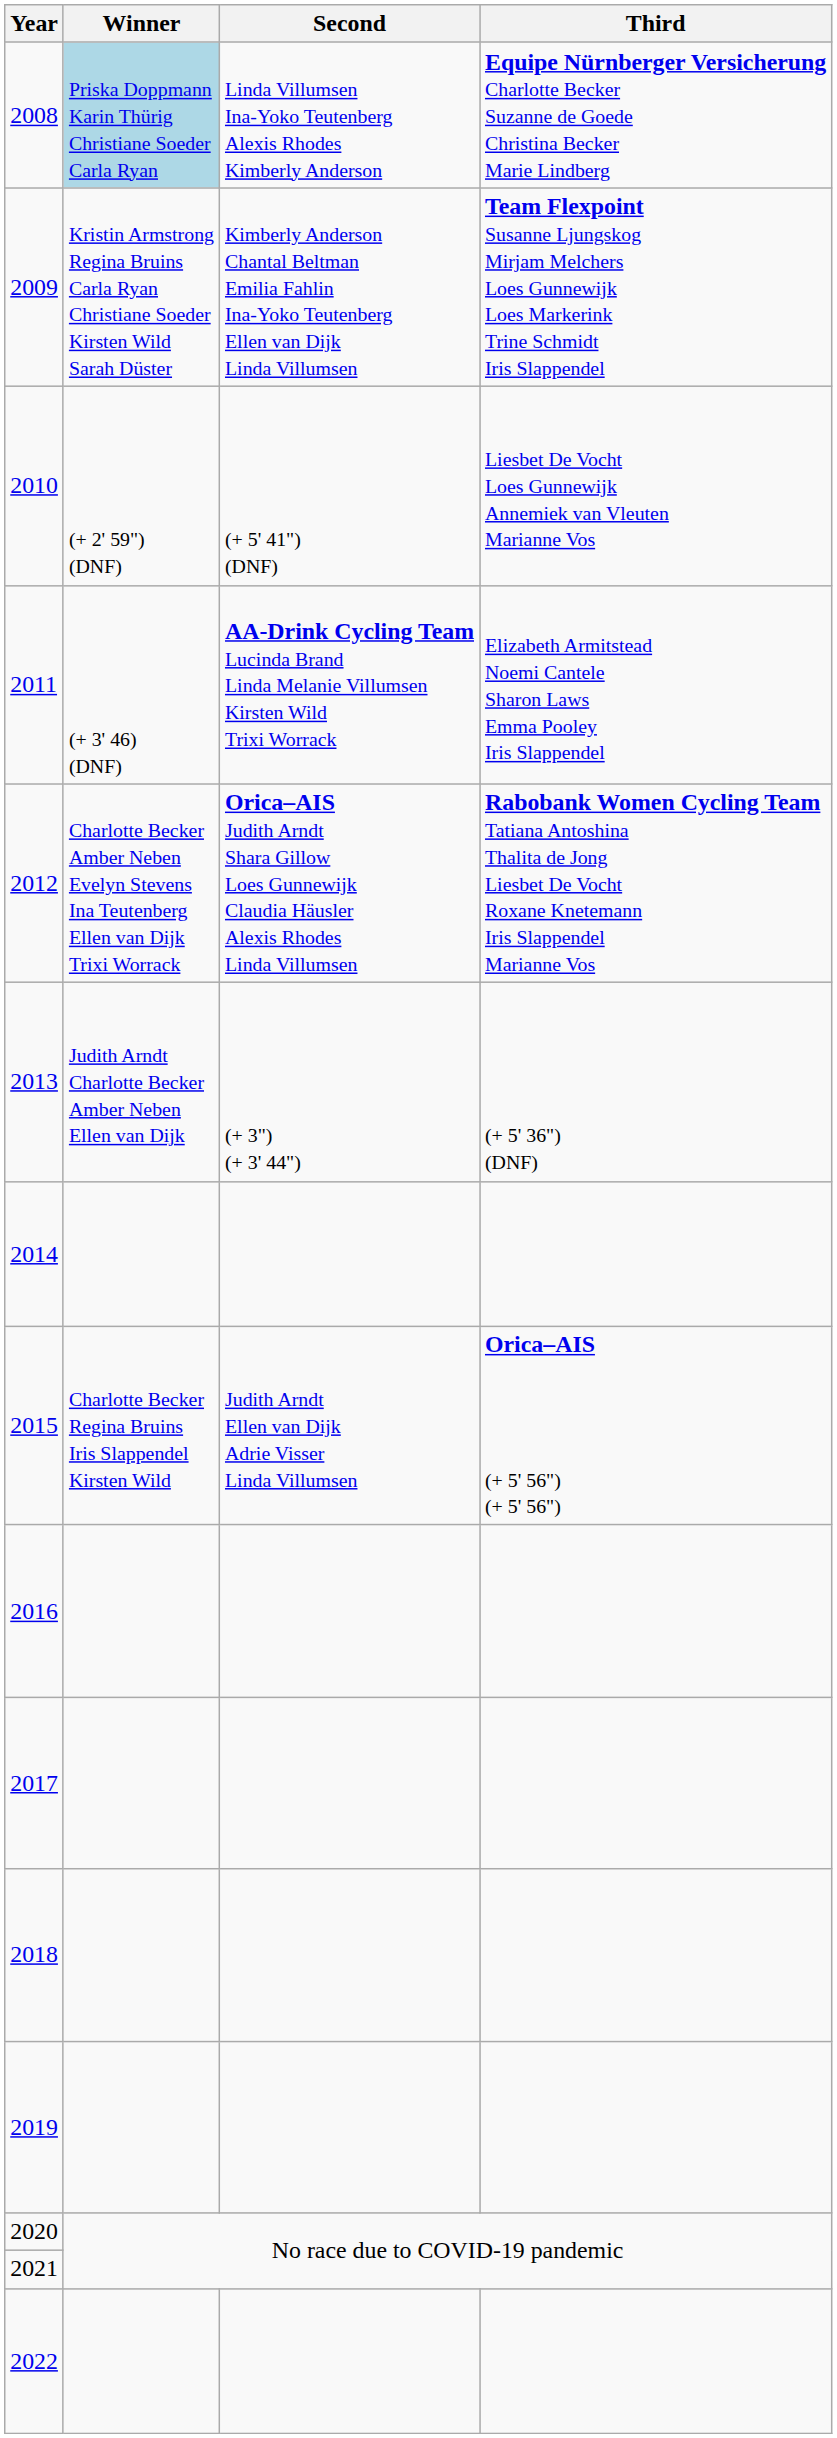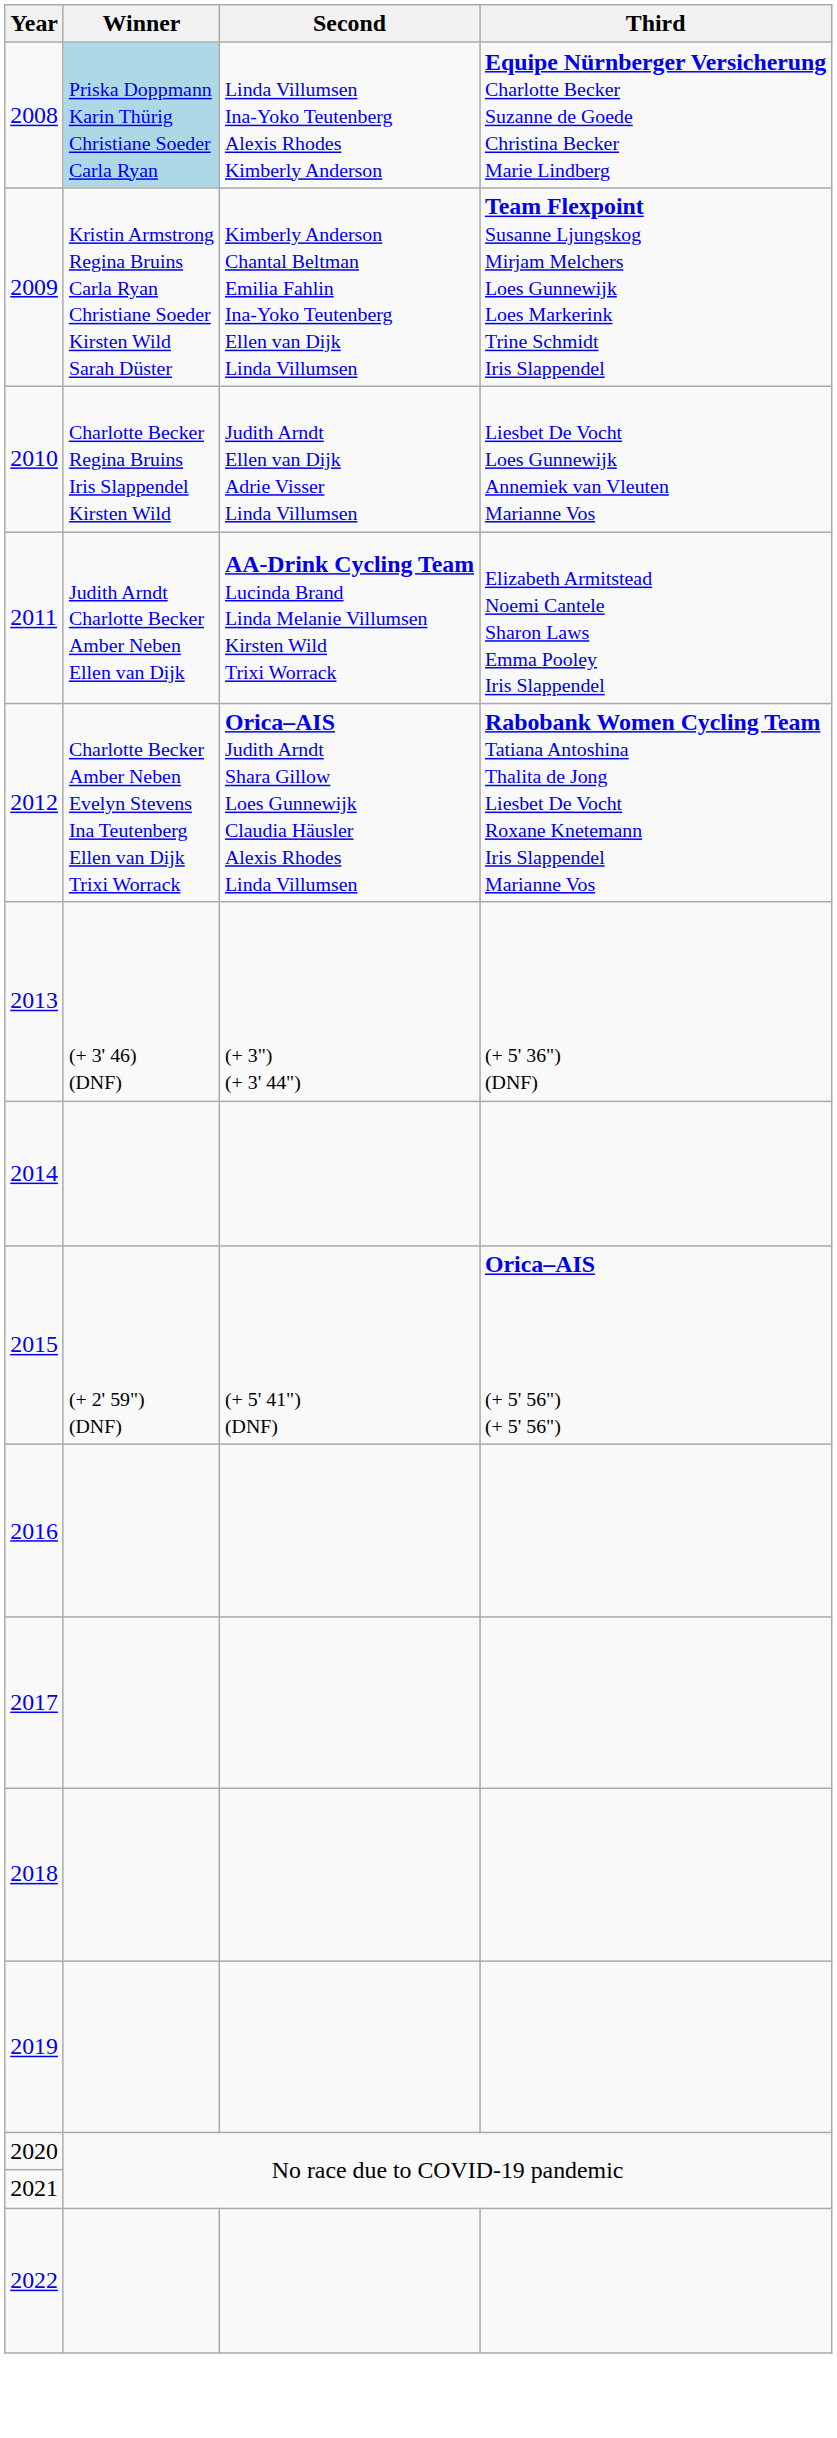 <table class="wikitable">
 <tr>
 <th>Year</th>
 <th>Winner</th>
 <th>Second</th>
 <th>Third</th>
 </tr>
 <tr>
 <td><a href='#'>2008</a></td>
 <td style="background: lightblue;"><strong></strong><br><small><a href='#'>Priska Doppmann</a><br> <a href='#'>Karin Thürig</a><br> <a href='#'>Christiane Soeder</a><br>  <a href='#'>Carla Ryan</a></small></td>
 <td><strong></strong><br><small> <a href='#'>Linda Villumsen</a><br> <a href='#'>Ina-Yoko Teutenberg</a><br> <a href='#'>Alexis Rhodes</a><br> <a href='#'>Kimberly Anderson</a></small></td>
 <td><strong><a href='#'>Equipe Nürnberger Versicherung</a></strong><br><small><a href='#'>Charlotte Becker</a><br> <a href='#'>Suzanne de Goede</a><br><a href='#'>Christina Becker</a><br> <a href='#'>Marie Lindberg</a></small></td>
 </tr>
 <tr>
 <td><a href='#'>2009</a></td>
 <td><strong></strong><br><small><a href='#'>Kristin Armstrong</a><br>  <a href='#'>Regina Bruins</a><br> <a href='#'>Carla Ryan</a><br> <a href='#'>Christiane Soeder</a><br>  <a href='#'>Kirsten Wild</a><br><a href='#'>Sarah Düster</a></small></td>
 <td><strong></strong><br><small><a href='#'>Kimberly Anderson</a><br> <a href='#'>Chantal Beltman</a><br> <a href='#'>Emilia Fahlin</a><br>  <a href='#'>Ina-Yoko Teutenberg</a><br> <a href='#'>Ellen van Dijk</a><br>  <a href='#'>Linda Villumsen</a> </small></td>
 <td><strong><a href='#'>Team Flexpoint</a></strong><br><small><a href='#'>Susanne Ljungskog</a><br> <a href='#'>Mirjam Melchers</a><br>  <a href='#'>Loes Gunnewijk</a><br><a href='#'>Loes Markerink</a><br>  <a href='#'>Trine Schmidt</a><br><a href='#'>Iris Slappendel</a></small></td>
 </tr>
 <tr>
 <td><a href='#'>2010</a></td>
-<td><strong></strong><small><br><br><br><br><br> (+ 2' 59")<br> (DNF)</small></td>
-<td><strong></strong><small><br><br><br><br><br> (+ 5' 41")<br> (DNF)</small></td>
+<td><strong></strong><br><small><a href='#'>Charlotte Becker</a><br>  <a href='#'>Regina Bruins</a><br>  <a href='#'>Iris Slappendel</a><br>  <a href='#'>Kirsten Wild</a></small></td>
+<td><strong></strong><br><small> <a href='#'>Judith Arndt</a><br>  <a href='#'>Ellen van Dijk</a><br> <a href='#'>Adrie Visser</a><br>  <a href='#'>Linda Villumsen</a> </small></td>
 <td><strong></strong><br><small><a href='#'>Liesbet De Vocht</a><br>  <a href='#'>Loes Gunnewijk</a><br>  <a href='#'>Annemiek van Vleuten</a><br>  <a href='#'>Marianne Vos</a> </small></td>
 </tr>
 <tr>
 <td><a href='#'>2011</a></td>
-<td><strong></strong><small><br><br><br><br><br> (+ 3' 46)<br> (DNF)</small></td>
+<td><strong></strong><br><small> <a href='#'>Judith Arndt</a><br> <a href='#'>Charlotte Becker</a><br>  <a href='#'>Amber Neben</a><br>  <a href='#'>Ellen van Dijk</a> </small></td>
 <td><strong><a href='#'>AA-Drink Cycling Team</a></strong><br><small><a href='#'>Lucinda Brand</a><br>  <a href='#'>Linda Melanie Villumsen</a><br>  <a href='#'>Kirsten Wild</a><br>  <a href='#'>Trixi Worrack</a> </small></td>
 <td><strong></strong><br><small><a href='#'>Elizabeth Armitstead</a><br>  <a href='#'>Noemi Cantele</a><br>  <a href='#'>Sharon Laws</a><br>  <a href='#'>Emma Pooley</a><br>  <a href='#'>Iris Slappendel</a></small></td>
 </tr>
 <tr>
 <td><a href='#'>2012</a></td>
 <td><strong></strong><small><br><a href='#'>Charlotte Becker</a><br><a href='#'>Amber Neben</a><br><a href='#'>Evelyn Stevens</a><br><a href='#'>Ina Teutenberg</a><br><a href='#'>Ellen van Dijk</a><br><a href='#'>Trixi Worrack</a></small></td>
 <td><strong><a href='#'>Orica–AIS</a></strong><small><br><a href='#'>Judith Arndt</a><br><a href='#'>Shara Gillow</a><br><a href='#'>Loes Gunnewijk</a><br><a href='#'>Claudia Häusler</a><br><a href='#'>Alexis Rhodes</a><br><a href='#'>Linda Villumsen</a></small></td>
 <td><strong><a href='#'>Rabobank Women Cycling Team</a></strong><small><br><a href='#'>Tatiana Antoshina</a><br><a href='#'>Thalita de Jong</a><br><a href='#'>Liesbet De Vocht</a><br><a href='#'>Roxane Knetemann</a><br><a href='#'>Iris Slappendel</a><br><a href='#'>Marianne Vos</a></small></td>
 </tr>
 <tr>
 <td><a href='#'>2013</a></td>
-<td><strong></strong><br><small> <a href='#'>Judith Arndt</a><br> <a href='#'>Charlotte Becker</a><br>  <a href='#'>Amber Neben</a><br>  <a href='#'>Ellen van Dijk</a> </small></td>
+<td><strong></strong><small><br><br><br><br><br> (+ 3' 46)<br> (DNF)</small></td>
 <td><strong></strong><small><br><br><br><br><br> (+ 3")<br> (+ 3' 44")</small></td>
 <td><strong></strong><small><br><br><br><br><br> (+ 5' 36")<br> (DNF)</small></td>
 </tr>
 <tr>
 <td><a href='#'>2014</a></td>
 <td><strong></strong><small><br><br><br><br><br></small></td>
 <td><strong></strong><small><br><br><br><br></small></td>
 <td><strong></strong><small><br><br><br><br></small></td>
 </tr>
 <tr>
 <td><a href='#'>2015</a></td>
-<td><strong></strong><br><small><a href='#'>Charlotte Becker</a><br>  <a href='#'>Regina Bruins</a><br>  <a href='#'>Iris Slappendel</a><br>  <a href='#'>Kirsten Wild</a></small></td>
-<td><strong></strong><br><small> <a href='#'>Judith Arndt</a><br>  <a href='#'>Ellen van Dijk</a><br> <a href='#'>Adrie Visser</a><br>  <a href='#'>Linda Villumsen</a> </small></td>
+<td><strong></strong><small><br><br><br><br><br> (+ 2' 59")<br> (DNF)</small></td>
+<td><strong></strong><small><br><br><br><br><br> (+ 5' 41")<br> (DNF)</small></td>
 <td><strong><a href='#'>Orica–AIS</a></strong><small><br><br><br><br><br> (+ 5' 56")<br> (+ 5' 56")</small></td>
 </tr>
 <tr>
 <td><a href='#'>2016</a></td>
 <td><strong></strong><br><small><br><br>  <br> <br>  <br> </small></td>
 <td><strong></strong><br><small> <br><br><br><br><br></small></td>
 <td><strong></strong><br><small><br> <br> <br><br><br></small></td>
 </tr>
 <tr>
 <td><a href='#'>2017</a></td>
 <td><br><small><br><br><br><br><br></small></td>
 <td><br><small><br><br><br><br><br></small></td>
 <td><br><small><br><br><br><br><br></small></td>
 </tr>
 <tr>
 <td><a href='#'>2018</a></td>
 <td><br><small><br><br><br><br><br></small></td>
 <td><br><small><br><br><br><br><br></small></td>
 <td><br><small><br><br><br><br><br></small></td>
 </tr>
 <tr>
 <td><a href='#'>2019</a></td>
 <td><br><small><br><br><br><br><br></small></td>
 <td><br><small><br><br><br><br></small></td>
 <td><br><small><br><br><br><br><br></small></td>
 </tr>
 <tr>
 <td>2020</td>
 <td rowspan=2 colspan=3 style="text-align:center;">No race due to COVID-19 pandemic</td>
 </tr>
 <tr>
 <td>2021</td>
 </tr>
 <tr>
 <td><a href='#'>2022</a></td>
 <td><br><small><br><br><br></small></td>
 <td><br><small><br><br><br><br></small></td>
 <td><br><small><br><br><br><br></small></td>
 </tr>
 </table>
